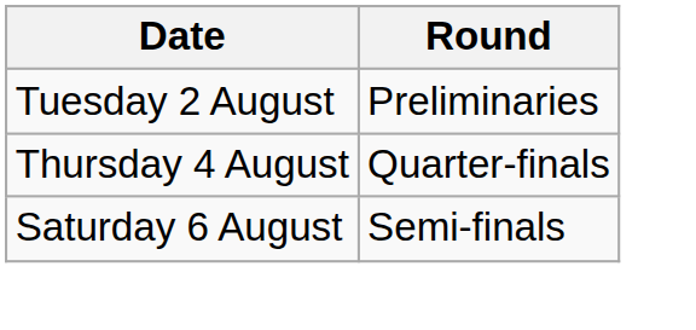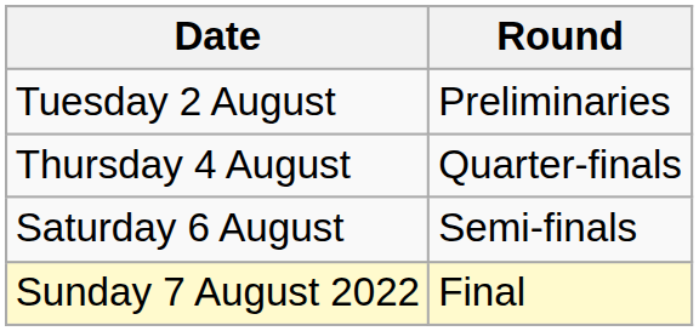 <table class="wikitable">
 <tr>
 <th>Date</th>
 <th>Round</th>
 </tr>
 <tr>
 <td>Tuesday 2 August</td>
 <td>Preliminaries</td>
 </tr>
 <tr>
 <td>Thursday 4 August</td>
 <td>Quarter-finals</td>
 </tr>
 <tr>
 <td>Saturday 6 August</td>
 <td>Semi-finals</td>
 </tr>
+<tr>
+<td style=background:lemonchiffon>Sunday 7 August 2022</td>
+<td style=background:lemonchiffon>Final</td>
+</tr>
 </table>
